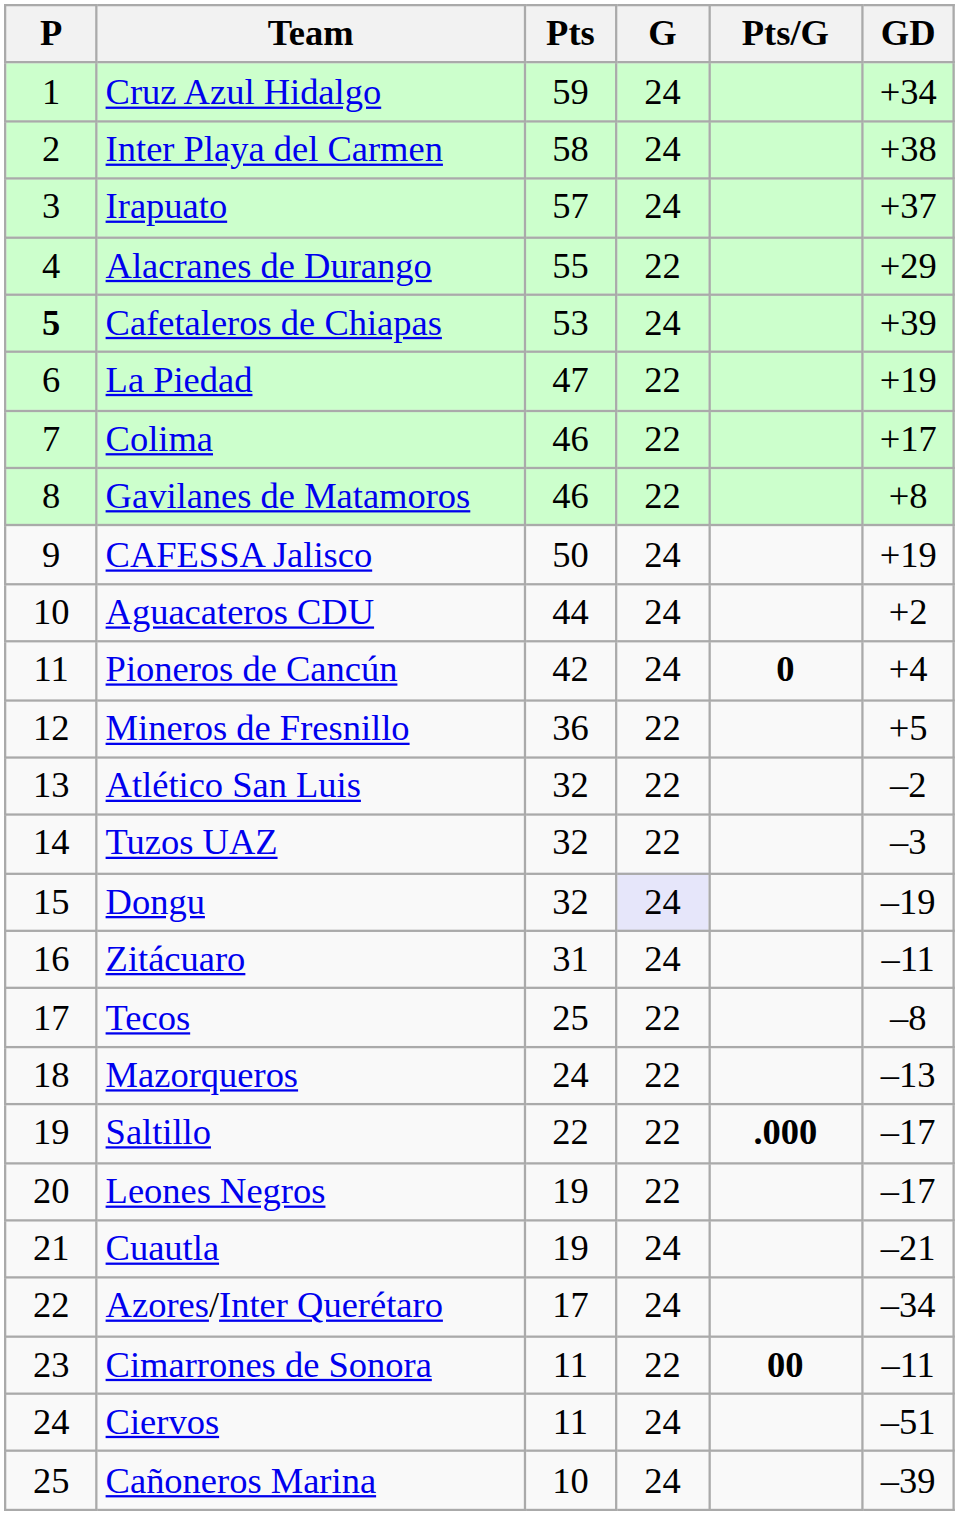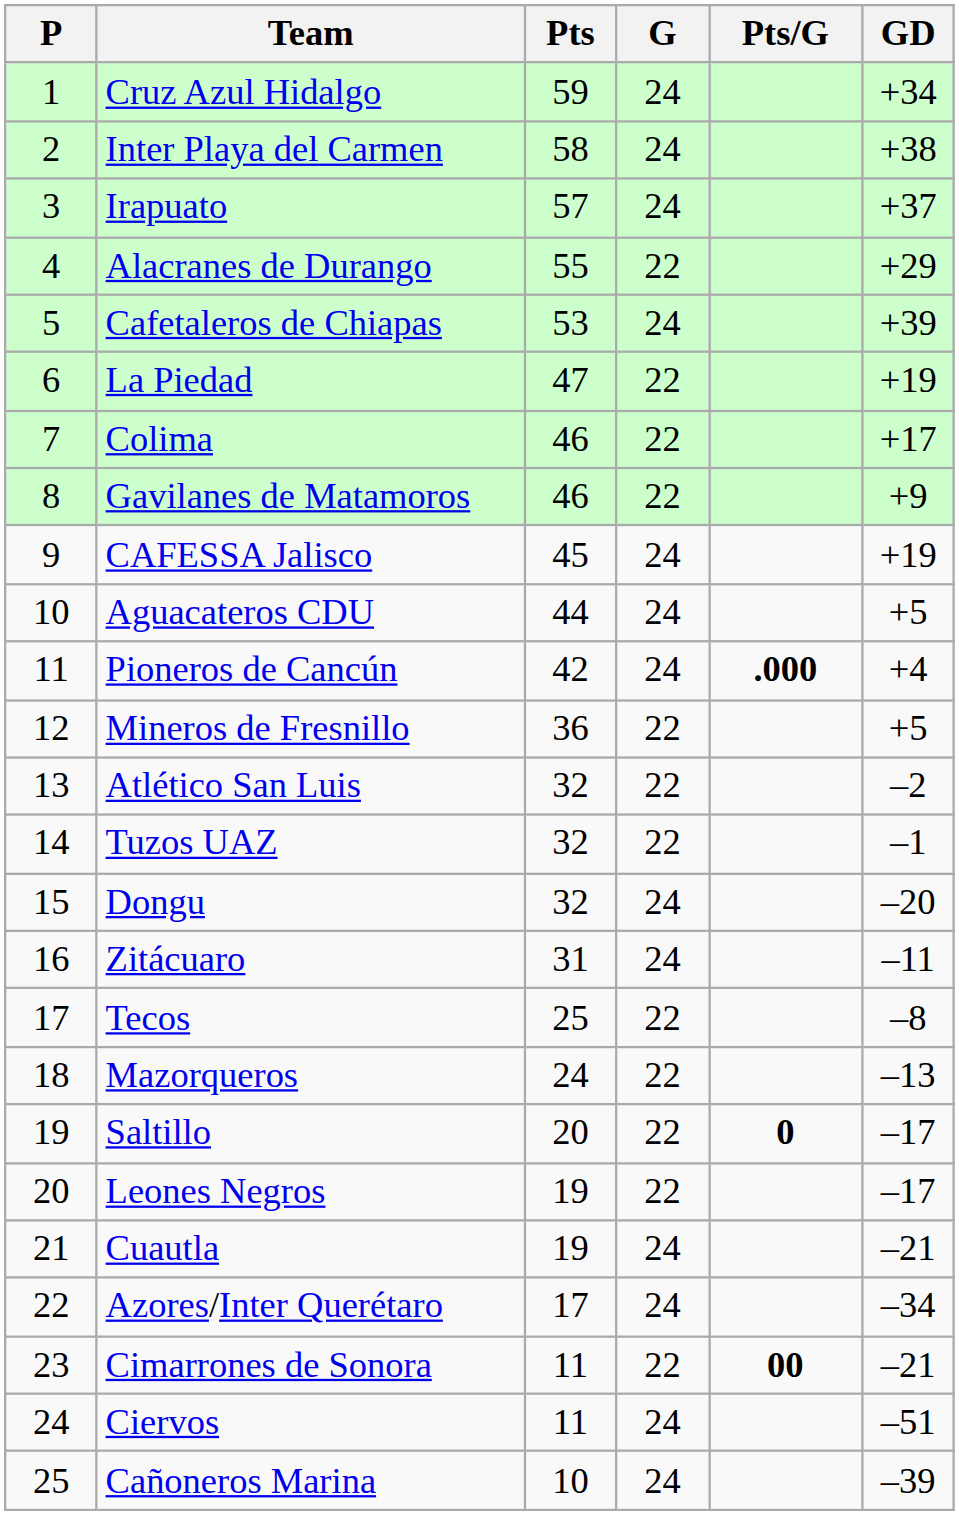 <table class="wikitable" style="text-align: center;">
 <tr>
 <th width=33>P</th>
 <th width=180>Team</th>
 <th width=33>Pts</th>
 <th width=33>G</th>
 <th width=60>Pts/G</th>
 <th width=33>GD</th>
 </tr>
 <tr bgcolor=#CCFFCC>
 <td>1</td>
 <td align=left><a href='#'>Cruz Azul Hidalgo</a></td>
 <td>59</td>
 <td>24</td>
 <td><strong></strong></td>
 <td>+34</td>
 </tr>
 <tr bgcolor=#CCFFCC>
 <td>2</td>
 <td align=left><a href='#'>Inter Playa del Carmen</a></td>
 <td>58</td>
 <td>24</td>
 <td><strong></strong></td>
 <td>+38</td>
 </tr>
 <tr bgcolor=#CCFFCC>
 <td>3</td>
 <td align=left><a href='#'>Irapuato</a></td>
 <td>57</td>
 <td>24</td>
 <td><strong></strong></td>
 <td>+37</td>
 </tr>
 <tr bgcolor=#CCFFCC>
 <td>4</td>
 <td align=left><a href='#'>Alacranes de Durango</a></td>
 <td>55</td>
 <td>22</td>
 <td><strong></strong></td>
 <td>+29</td>
 </tr>
 <tr bgcolor=#CCFFCC>
-<td><strong>5</strong></td>
+<td>5</td>
 <td align=left><a href='#'>Cafetaleros de Chiapas</a></td>
 <td>53</td>
 <td>24</td>
 <td><strong></strong></td>
 <td>+39</td>
 </tr>
 <tr bgcolor=#CCFFCC>
 <td>6</td>
 <td align=left><a href='#'>La Piedad</a></td>
 <td>47</td>
 <td>22</td>
 <td><strong></strong></td>
 <td>+19</td>
 </tr>
 <tr bgcolor=#CCFFCC>
 <td>7</td>
 <td align=left><a href='#'>Colima</a></td>
 <td>46</td>
 <td>22</td>
 <td><strong></strong></td>
 <td>+17</td>
 </tr>
 <tr bgcolor=#CCFFCC>
 <td>8</td>
 <td align=left><a href='#'>Gavilanes de Matamoros</a></td>
 <td>46</td>
 <td>22</td>
 <td><strong></strong></td>
-<td>+8</td>
+<td>+9</td>
 </tr>
 <tr>
 <td>9</td>
 <td align=left><a href='#'>CAFESSA Jalisco</a></td>
-<td>50</td>
+<td>45</td>
 <td>24</td>
 <td><strong></strong></td>
 <td>+19</td>
 </tr>
 <tr>
 <td>10</td>
 <td align=left><a href='#'>Aguacateros CDU</a></td>
 <td>44</td>
 <td>24</td>
 <td><strong></strong></td>
-<td>+2</td>
+<td>+5</td>
 </tr>
 <tr>
 <td>11</td>
 <td align=left><a href='#'>Pioneros de Cancún</a></td>
 <td>42</td>
 <td>24</td>
-<td><strong>0</strong></td>
+<td><strong>.000</strong></td>
 <td>+4</td>
 </tr>
 <tr>
 <td>12</td>
 <td align=left><a href='#'>Mineros de Fresnillo</a></td>
 <td>36</td>
 <td>22</td>
 <td><strong></strong></td>
 <td>+5</td>
 </tr>
 <tr>
 <td>13</td>
 <td align=left><a href='#'>Atlético San Luis</a></td>
 <td>32</td>
 <td>22</td>
 <td><strong></strong></td>
 <td>–2</td>
 </tr>
 <tr>
 <td>14</td>
 <td align=left><a href='#'>Tuzos UAZ</a></td>
 <td>32</td>
 <td>22</td>
 <td><strong></strong></td>
-<td>–3</td>
+<td>–1</td>
 </tr>
 <tr>
 <td>15</td>
 <td align=left><a href='#'>Dongu</a></td>
 <td>32</td>
-<td style="background: lavender;">24</td>
+<td>24</td>
 <td><strong></strong></td>
-<td>–19</td>
+<td>–20</td>
 </tr>
 <tr>
 <td>16</td>
 <td align=left><a href='#'>Zitácuaro</a></td>
 <td>31</td>
 <td>24</td>
 <td><strong></strong></td>
 <td>–11</td>
 </tr>
 <tr>
 <td>17</td>
 <td align=left><a href='#'>Tecos</a></td>
 <td>25</td>
 <td>22</td>
 <td><strong></strong></td>
 <td>–8</td>
 </tr>
 <tr>
 <td>18</td>
 <td align=left><a href='#'>Mazorqueros</a></td>
 <td>24</td>
 <td>22</td>
 <td><strong></strong></td>
 <td>–13</td>
 </tr>
 <tr>
 <td>19</td>
 <td align=left><a href='#'>Saltillo</a></td>
+<td>20</td>
 <td>22</td>
-<td>22</td>
-<td><strong>.000</strong></td>
+<td><strong>0</strong></td>
 <td>–17</td>
 </tr>
 <tr>
 <td>20</td>
 <td align=left><a href='#'>Leones Negros</a></td>
 <td>19</td>
 <td>22</td>
 <td><strong></strong></td>
 <td>–17</td>
 </tr>
 <tr>
 <td>21</td>
 <td align=left><a href='#'>Cuautla</a></td>
 <td>19</td>
 <td>24</td>
 <td><strong></strong></td>
 <td>–21</td>
 </tr>
 <tr>
 <td>22</td>
 <td align=left><a href='#'>Azores</a>/<a href='#'>Inter Querétaro</a></td>
 <td>17</td>
 <td>24</td>
 <td><strong></strong></td>
 <td>–34</td>
 </tr>
 <tr>
 <td>23</td>
 <td align=left><a href='#'>Cimarrones de Sonora</a></td>
 <td>11</td>
 <td>22</td>
 <td><strong>00</strong></td>
-<td>–11</td>
+<td>–21</td>
 </tr>
 <tr>
 <td>24</td>
 <td align=left><a href='#'>Ciervos</a></td>
 <td>11</td>
 <td>24</td>
 <td><strong></strong></td>
 <td>–51</td>
 </tr>
 <tr>
 <td>25</td>
 <td align=left><a href='#'>Cañoneros Marina</a></td>
 <td>10</td>
 <td>24</td>
 <td><strong></strong></td>
 <td>–39</td>
 </tr>
 </table>
